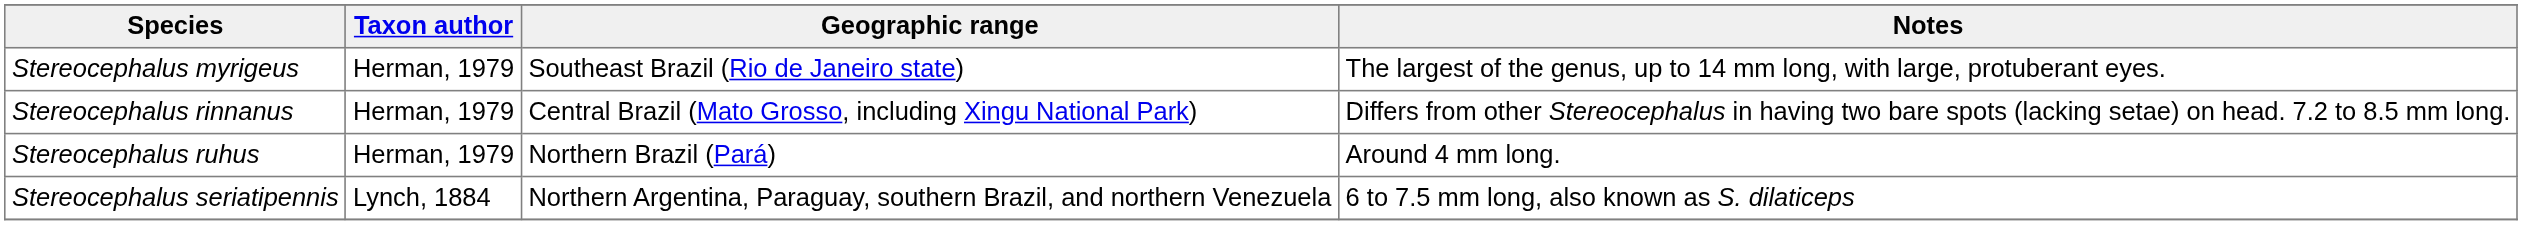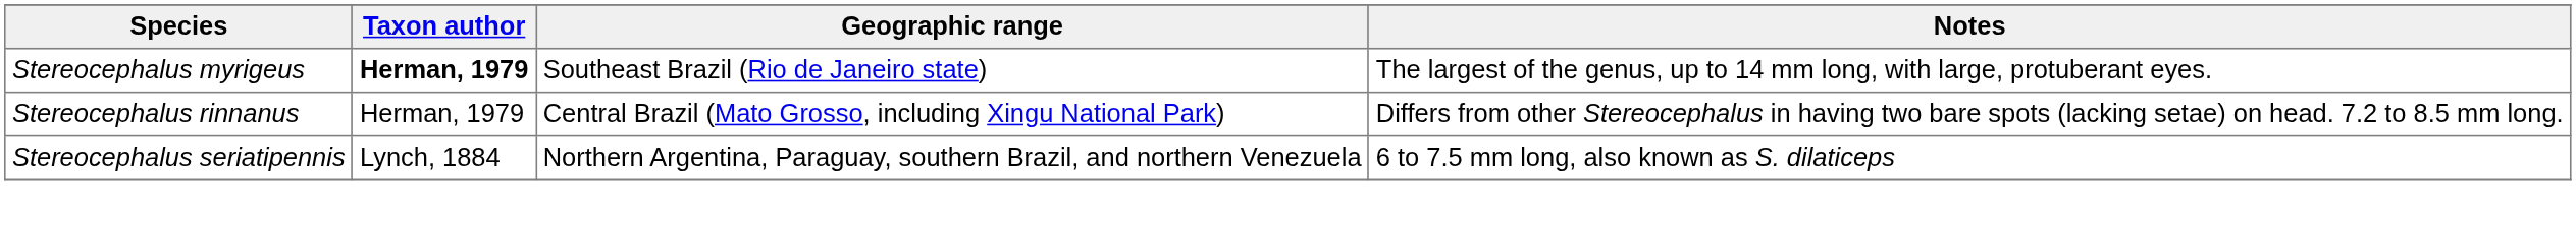 <table |cellspacing=0 cellpadding=4 border=1 style= "border-collapse: collapse;">
 <tr>
 </tr>
 <tr>
 <th bgcolor="#f0f0f0">Species</th>
 <th bgcolor="#f0f0f0"><a href='#'>Taxon author</a></th>
 <th bgcolor="#f0f0f0">Geographic range</th>
 <th bgcolor="#f0f0f0">Notes</th>
 </tr>
 <tr>
 <td><em>Stereocephalus myrigeus</em></td>
-<td>Herman, 1979</td>
+<td><strong>Herman, 1979</strong></td>
 <td>Southeast Brazil (<a href='#'>Rio de Janeiro state</a>)</td>
 <td>The largest of the genus, up to 14 mm long, with large, protuberant eyes.</td>
 </tr>
 <tr>
 <td><em>Stereocephalus rinnanus</em></td>
 <td>Herman, 1979</td>
 <td>Central Brazil (<a href='#'>Mato Grosso</a>, including <a href='#'>Xingu National Park</a>)</td>
 <td>Differs from other <em>Stereocephalus</em> in having two bare spots (lacking setae) on head. 7.2 to 8.5 mm long.</td>
 </tr>
 <tr>
-<td><em>Stereocephalus ruhus</em></td>
-<td>Herman, 1979</td>
-<td>Northern Brazil (<a href='#'>Pará</a>)</td>
-<td>Around 4 mm long.</td>
-</tr>
-<tr>
 <td><em>Stereocephalus seriatipennis</em></td>
 <td>Lynch, 1884</td>
 <td>Northern Argentina, Paraguay, southern Brazil, and northern Venezuela</td>
 <td>6 to 7.5 mm long, also known as <em>S. dilaticeps</em></td>
 </tr>
 <tr>
 </tr>
 </table>
